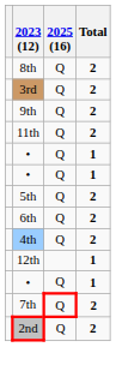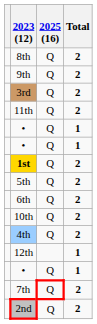 <table class="wikitable" style="text-align:center; font-size:90%">
 <tr>
 <th></th>
 <th><br><a href='#'>2023</a><br>(12)</th>
 <th><br><a href='#'>2025</a><br>(16)</th>
 <th>Total</th>
 </tr>
 <tr>
 <td align=left></td>
 <td>8th</td>
 <td>Q</td>
 <td><strong>2</strong></td>
 </tr>
 <tr>
 <td align=left></td>
-<td bgcolor=#cc9966>3rd</td>
+<td>9th</td>
 <td>Q</td>
 <td><strong>2</strong></td>
 </tr>
 <tr>
 <td align=left></td>
-<td>9th</td>
+<td bgcolor=#cc9966>3rd</td>
 <td>Q</td>
 <td><strong>2</strong></td>
 </tr>
 <tr>
 <td align=left></td>
 <td>11th</td>
 <td>Q</td>
 <td><strong>2</strong></td>
 </tr>
 <tr>
 <td align=left></td>
 <td>•</td>
 <td>Q</td>
 <td><strong>1</strong></td>
 </tr>
 <tr>
 <td align=left></td>
 <td>•</td>
 <td>Q</td>
 <td><strong>1</strong></td>
 </tr>
 <tr>
 <td align=left></td>
+<td bgcolor=gold><strong>1st</strong></td>
+<td>Q</td>
+<td><strong>2</strong></td>
+</tr>
+<tr>
+<td align=left></td>
 <td>5th</td>
 <td>Q</td>
 <td><strong>2</strong></td>
 </tr>
 <tr>
 <td align=left></td>
 <td>6th</td>
+<td>Q</td>
+<td><strong>2</strong></td>
+</tr>
+<tr>
+<td align=left></td>
+<td>10th</td>
 <td>Q</td>
 <td><strong>2</strong></td>
 </tr>
 <tr>
 <td align=left></td>
 <td bgcolor=#9acdff>4th</td>
 <td>Q</td>
 <td><strong>2</strong></td>
 </tr>
 <tr>
 <td align=left></td>
 <td>12th</td>
 <td></td>
 <td><strong>1</strong></td>
 </tr>
 <tr>
 <td align=left></td>
 <td>•</td>
 <td>Q</td>
 <td><strong>1</strong></td>
 </tr>
 <tr>
 <td align=left></td>
 <td>7th</td>
 <td style="border:3px solid red">Q</td>
 <td><strong>2</strong></td>
 </tr>
 <tr>
 <td align=left></td>
 <td style="border:3px solid red" bgcolor=silver>2nd</td>
 <td>Q</td>
 <td><strong>2</strong></td>
 </tr>
 </table>
